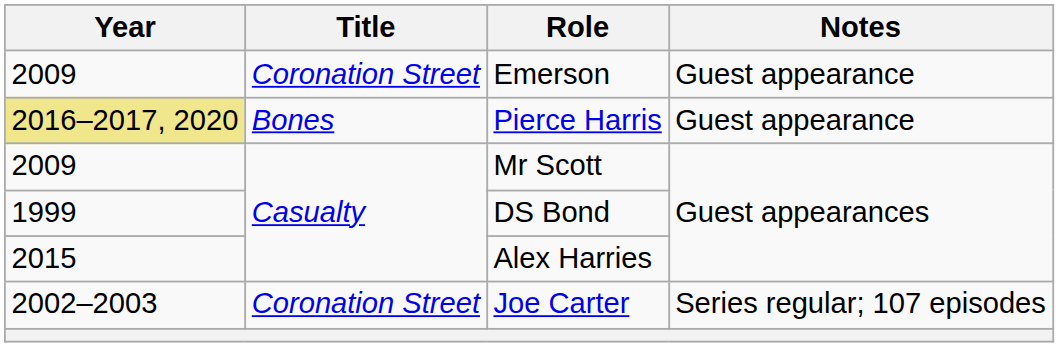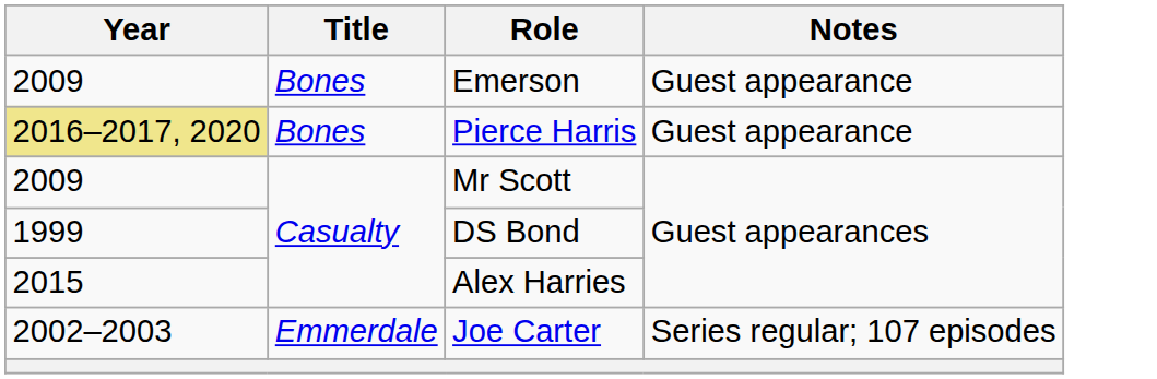 <table class="wikitable unsortable">
 <tr>
 <th>Year</th>
 <th>Title</th>
 <th>Role</th>
 <th>Notes</th>
 </tr>
 <tr>
 <td>2009</td>
-<td><em><a href='#'>Coronation Street</a></em></td>
+<td><em><a href='#'>Bones</a></em></td>
 <td>Emerson</td>
 <td>Guest appearance</td>
 </tr>
 <tr>
 <td style="background: khaki;">2016–2017, 2020</td>
 <td><em><a href='#'>Bones</a></em></td>
 <td><a href='#'>Pierce Harris</a></td>
 <td>Guest appearance</td>
 </tr>
 <tr>
 <td>2009</td>
 <td rowspan="3"><em><a href='#'>Casualty</a></em></td>
 <td>Mr Scott</td>
 <td rowspan="3">Guest appearances</td>
 </tr>
 <tr>
 <td>1999</td>
 <td>DS Bond</td>
 </tr>
 <tr>
 <td>2015</td>
 <td>Alex Harries</td>
 </tr>
 <tr>
 <td>2002–2003</td>
-<td><em><a href='#'>Coronation Street</a></em></td>
+<td><em><a href='#'>Emmerdale</a></em></td>
 <td><a href='#'>Joe Carter</a></td>
 <td>Series regular; 107 episodes</td>
 </tr>
 <tr>
 <th colspan="4"></th>
 </tr>
 </table>
